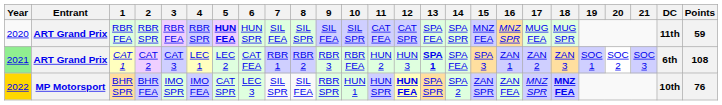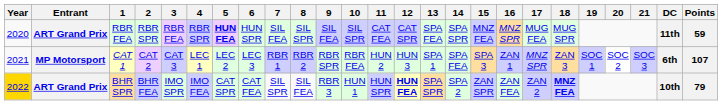 <table class="wikitable" style="text-align:center; font-size:85%">
 <tr>
 <th>Year</th>
 <th>Entrant</th>
 <th>1</th>
 <th>2</th>
 <th>3</th>
 <th>4</th>
 <th>5</th>
 <th>6</th>
 <th>7</th>
 <th>8</th>
 <th>9</th>
 <th>10</th>
 <th>11</th>
 <th>12</th>
 <th>13</th>
 <th>14</th>
 <th>15</th>
 <th>16</th>
 <th>17</th>
 <th>18</th>
 <th>19</th>
 <th>20</th>
 <th>21</th>
 <th>DC</th>
 <th>Points</th>
 </tr>
 <tr>
 <td><a href='#'>2020</a></td>
 <th nowrap><a href='#'>ART Grand Prix</a></th>
 <td style="background:#DFFFDF;"><a href='#'>RBR<br>FEA</a><br></td>
 <td style="background:#DFFFDF;"><a href='#'>RBR<br>SPR</a><br></td>
 <td style="background:#EFCFFF;"><a href='#'>RBR<br>FEA</a><br></td>
 <td style="background:#CFCFFF;"><a href='#'>RBR<br>SPR</a><br></td>
 <td style="background:#EFCFFF;"><strong><a href='#'>HUN<br>FEA</a><br></strong></td>
 <td style="background:#DFFFDF;"><a href='#'>HUN<br>SPR</a><br></td>
 <td style="background:#DFFFDF;"><a href='#'>SIL<br>FEA</a><br></td>
 <td style="background:#DFFFDF;"><a href='#'>SIL<br>SPR</a><br></td>
 <td style="background:#CFCFFF;"><a href='#'>SIL<br>FEA</a><br></td>
 <td style="background:#CFCFFF;"><a href='#'>SIL<br>SPR</a><br></td>
 <td style="background:#CFCFFF;"><a href='#'>CAT<br>FEA</a><br></td>
 <td style="background:#CFCFFF;"><a href='#'>CAT<br>SPR</a><br></td>
 <td style="background:#DFFFDF;"><a href='#'>SPA<br>FEA</a><br></td>
 <td style="background:#DFFFDF;"><a href='#'>SPA<br>SPR</a><br></td>
 <td style="background:#CFCFFF;"><a href='#'>MNZ<br>FEA</a><br></td>
 <td style="background:#FFDF9F;"><em><a href='#'>MNZ<br>SPR</a></em><br></td>
 <td style="background:#DFFFDF;"><a href='#'>MUG<br>FEA</a><br></td>
 <td style="background:#DFFFDF;"><a href='#'>MUG<br>SPR</a><br></td>
 <td colspan=3></td>
 <th>11th</th>
 <th>59</th>
 </tr>
 <tr>
-<td style="background: lightgreen;"><a href='#'>2021</a></td>
-<th nowrap><a href='#'>ART Grand Prix</a></th>
+<td><a href='#'>2021</a></td>
+<th nowrap><a href='#'>MP Motorsport</a></th>
 <td style="background:#FFFFBF;"><em><a href='#'>CAT<br>1</a></em><br></td>
 <td style="background:#EFCFFF;"><a href='#'>CAT<br>2</a><br></td>
 <td style="background:#CFCFFF;"><a href='#'>CAT<br>3</a><br></td>
 <td style="background:#FFFFBF;"><a href='#'>LEC<br>1</a><br></td>
 <td style="background:#DFFFDF;"><a href='#'>LEC<br>2</a><br></td>
-<td style="background:#DFFFDF;"><a href='#'>CAT<br>FEA</a><br></td>
+<td style="background:#DFFFDF;"><a href='#'>LEC<br>3</a><br></td>
 <td style="background:#CFCFFF;"><a href='#'>RBR<br>1</a><br></td>
 <td style="background:#CFCFFF;"><a href='#'>RBR<br>2</a><br></td>
-<td style="background:#DFFFDF;"><a href='#'>RBR<br>3</a><br></td>
+<td style="background:#DFFFDF;"><a href='#'>RBR<br>SPR</a><br></td>
 <td style="background:#DFFFDF;"><a href='#'>RBR<br>FEA</a><br></td>
 <td style="background:#DFFFDF;"><a href='#'>HUN<br>2</a><br></td>
 <td style="background:#DFFFDF;"><a href='#'>HUN<br>3</a><br></td>
-<td style="background:#DFFFDF;"><strong><a href='#'>SPA<br>1</a><br></strong></td>
+<td style="background:#DFFFDF;"><a href='#'>SPA<br>1</a><br></td>
 <td style="background:#DFFFDF;"><a href='#'>SPA<br>FEA</a><br></td>
 <td style="background:#FFDF9F;"><a href='#'>SPA<br>3</a><br></td>
 <td style="background:#CFCFFF;"><a href='#'>ZAN<br>1</a><br></td>
-<td style="background:#CFCFFF;"><a href='#'>ZAN<br>2</a><br></td>
+<td style="background:#CFCFFF;"><em><a href='#'>MNZ<br>SPR</a></em><br></td>
 <td style="background:#FFDF9F;"><a href='#'>ZAN<br>3</a><br></td>
 <td style="background:#CFCFFF;"><a href='#'>SOC<br>1</a><br></td>
 <td style="background:#FFFFFF;"><a href='#'>SOC<br>2</a><br></td>
 <td style="background:#CFCFFF;"><a href='#'>SOC<br>3</a><br></td>
 <th>6th</th>
-<th>108</th>
+<th>107</th>
 </tr>
 <tr>
 <td style="background: gold;"><a href='#'>2022</a></td>
-<th nowrap><a href='#'>MP Motorsport</a></th>
+<th nowrap><a href='#'>ART Grand Prix</a></th>
 <td style="background:#FFDF9F;"><a href='#'>BHR<br>SPR</a><br></td>
 <td style="background:#CFCFFF;"><a href='#'>BHR<br>FEA</a><br></td>
 <td style="background:#DFFFDF;"><a href='#'>IMO<br>SPR</a><br></td>
 <td style="background:#CFCFFF;"><a href='#'>IMO<br>FEA</a><br></td>
 <td style="background:#DFFFDF;"><a href='#'>CAT<br>SPR</a><br></td>
-<td style="background:#DFFFDF;"><a href='#'>LEC<br>3</a><br></td>
+<td style="background:#DFFFDF;"><a href='#'>CAT<br>FEA</a><br></td>
 <td style="background:#;"><a href='#'>SIL<br>SPR</a></td>
 <td style="background:#;"><a href='#'>SIL<br>FEA</a></td>
-<td style="background:#DFFFDF;"><a href='#'>RBR<br>SPR</a><br></td>
+<td style="background:#DFFFDF;"><a href='#'>RBR<br>3</a><br></td>
 <td style="background:#DFFFDF;"><a href='#'>HUN<br>1</a><br></td>
 <td style="background:#CFCFFF;"><a href='#'>HUN<br>SPR</a><br></td>
 <td style="background:#FFFFBF;"><strong><a href='#'>HUN<br>FEA</a></strong><br></td>
 <td style="background:#FFDF9F;"><a href='#'>SPA<br>SPR</a><br></td>
 <td style="background:#DFFFDF;"><a href='#'>SPA<br>2</a><br></td>
 <td style="background:#CFCFFF;"><a href='#'>ZAN<br>SPR</a><br></td>
 <td style="background:#DFFFDF;"><a href='#'>ZAN<br>FEA</a><br></td>
-<td style="background:#CFCFFF;"><em><a href='#'>MNZ<br>SPR</a></em><br></td>
+<td style="background:#CFCFFF;"><a href='#'>ZAN<br>2</a><br></td>
 <td style="background:#CFCFFF;"><strong><a href='#'>MNZ<br>FEA</a></strong><br></td>
 <td colspan=3></td>
 <th>10th</th>
-<th>76</th>
+<th>79</th>
 </tr>
 </table>
